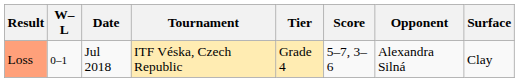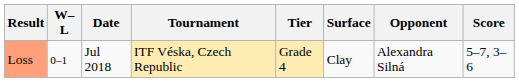 <table class="sortable wikitable">
 <tr>
 <th>Result</th>
 <th class="unsortable">W–L</th>
 <th>Date</th>
 <th>Tournament</th>
 <th>Tier</th>
+<th>Surface</th>
+<th>Opponent</th>
 <th class="unsortable">Score</th>
-<th>Opponent</th>
-<th>Surface</th>
 </tr>
 <tr>
 <td style="background:#ffa07a;">Loss</td>
 <td><small>0–1</small></td>
 <td>Jul 2018</td>
 <td bgcolor="ffecb2">ITF Véska, Czech Republic</td>
 <td bgcolor="ffecb2">Grade 4</td>
+<td>Clay</td>
+<td> Alexandra Silná</td>
 <td>5–7, 3–6</td>
-<td> Alexandra Silná</td>
-<td>Clay</td>
 </tr>
 </table>
